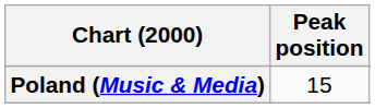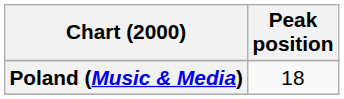 <table class="wikitable sortable plainrowheaders" style="text-align:center">
 <tr>
 <th>Chart (2000)</th>
 <th>Peak<br>position</th>
 </tr>
 <tr>
 </tr>
 <tr>
 </tr>
 <tr>
 </tr>
 <tr>
 <th scope="row">Poland (<em><a href='#'>Music & Media</a></em>)</th>
-<td>15</td>
+<td>18</td>
 </tr>
 <tr>
 </tr>
 </table>
